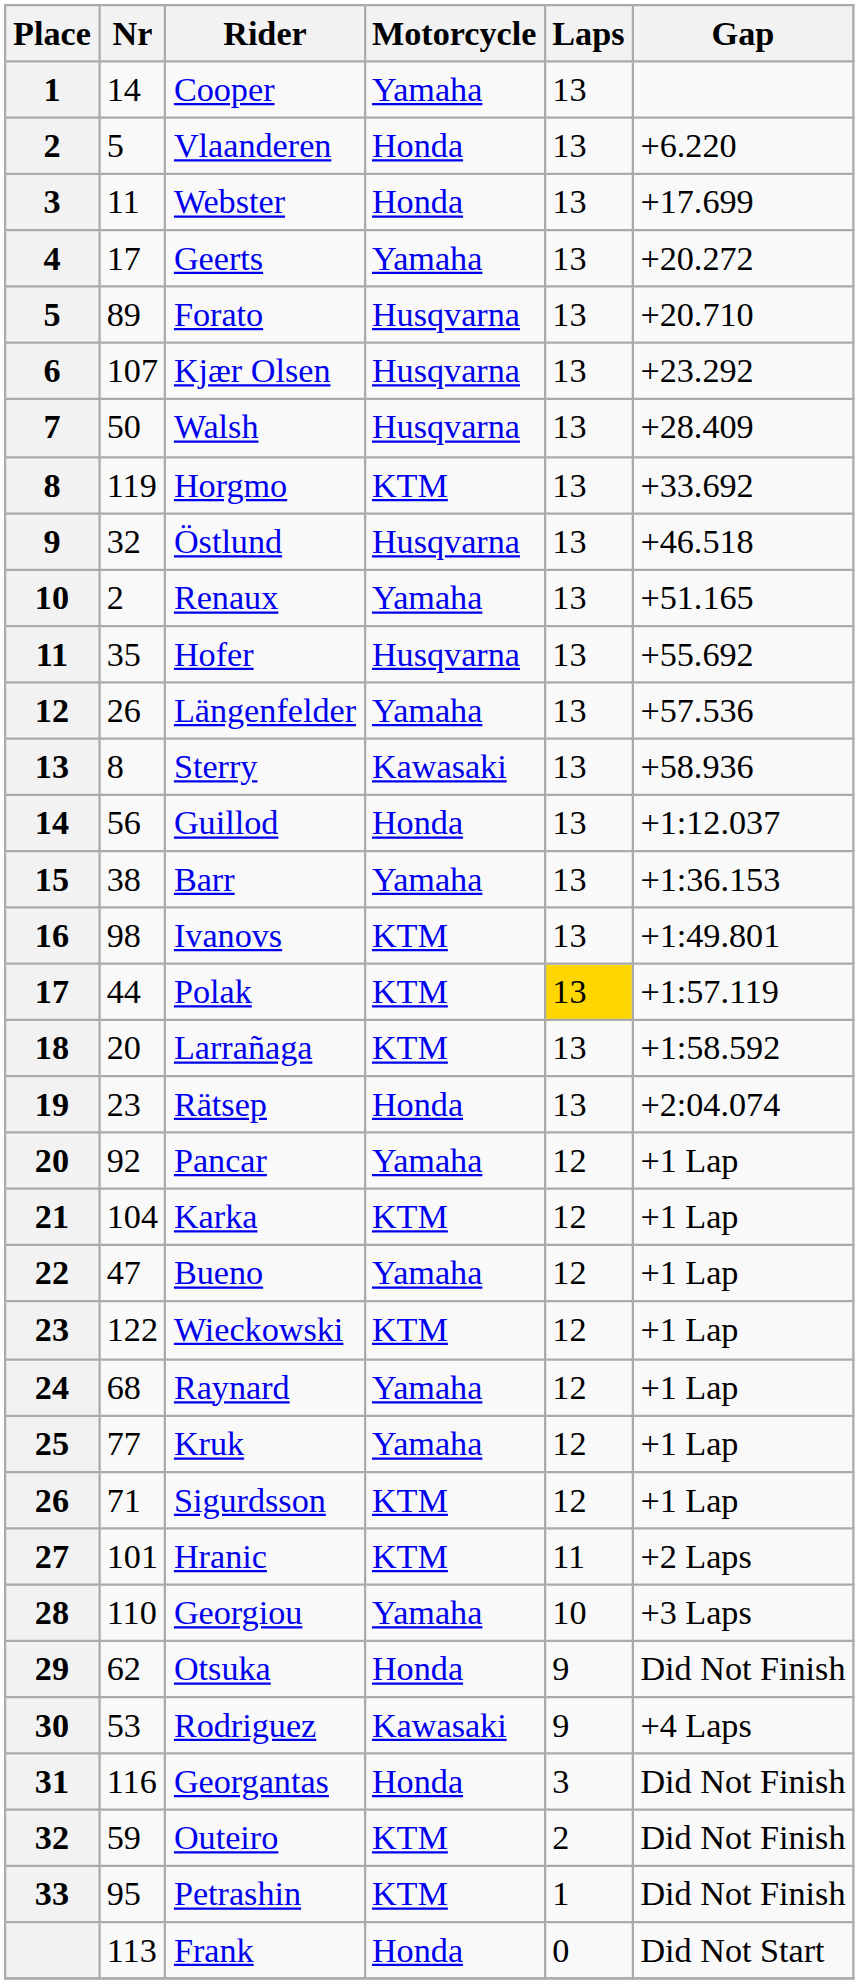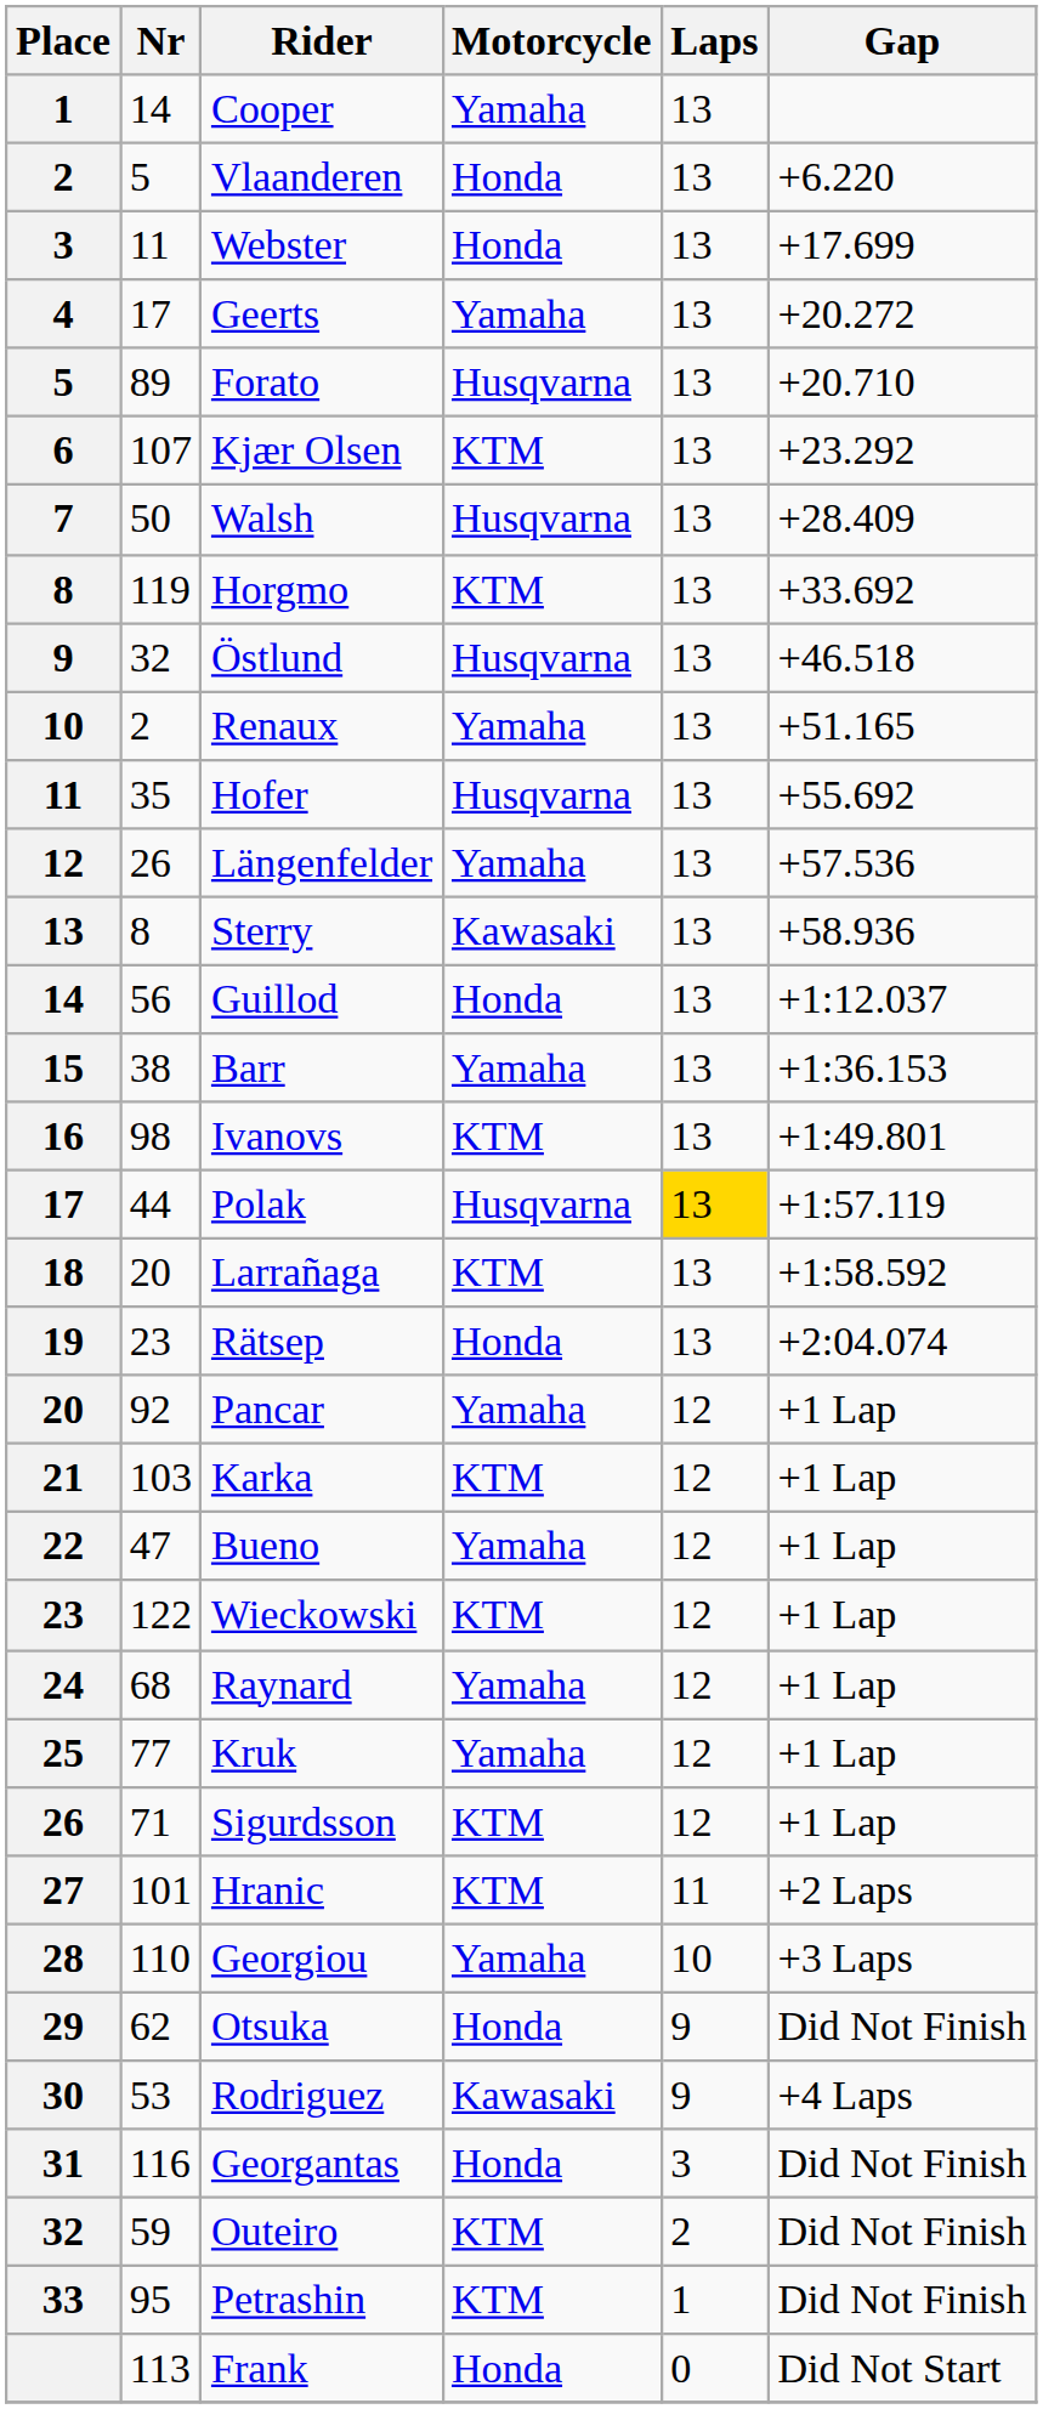 <table class="wikitable" style="font-size: 95%">
 <tr>
 <th>Place</th>
 <th>Nr</th>
 <th>Rider</th>
 <th>Motorcycle</th>
 <th>Laps</th>
 <th>Gap</th>
 </tr>
 <tr>
 <th>1</th>
 <td>14</td>
 <td> <a href='#'>Cooper</a></td>
 <td><a href='#'>Yamaha</a></td>
 <td>13</td>
 <td></td>
 </tr>
 <tr>
 <th>2</th>
 <td>5</td>
 <td> <a href='#'>Vlaanderen</a></td>
 <td><a href='#'>Honda</a></td>
 <td>13</td>
 <td>+6.220</td>
 </tr>
 <tr>
 <th>3</th>
 <td>11</td>
 <td> <a href='#'>Webster</a></td>
 <td><a href='#'>Honda</a></td>
 <td>13</td>
 <td>+17.699</td>
 </tr>
 <tr>
 <th>4</th>
 <td>17</td>
 <td> <a href='#'>Geerts</a></td>
 <td><a href='#'>Yamaha</a></td>
 <td>13</td>
 <td>+20.272</td>
 </tr>
 <tr>
 <th>5</th>
 <td>89</td>
 <td> <a href='#'>Forato</a></td>
 <td><a href='#'>Husqvarna</a></td>
 <td>13</td>
 <td>+20.710</td>
 </tr>
 <tr>
 <th>6</th>
 <td>107</td>
 <td> <a href='#'>Kjær Olsen</a></td>
-<td><a href='#'>Husqvarna</a></td>
+<td><a href='#'>KTM</a></td>
 <td>13</td>
 <td>+23.292</td>
 </tr>
 <tr>
 <th>7</th>
 <td>50</td>
 <td> <a href='#'>Walsh</a></td>
 <td><a href='#'>Husqvarna</a></td>
 <td>13</td>
 <td>+28.409</td>
 </tr>
 <tr>
 <th>8</th>
 <td>119</td>
 <td> <a href='#'>Horgmo</a></td>
 <td><a href='#'>KTM</a></td>
 <td>13</td>
 <td>+33.692</td>
 </tr>
 <tr>
 <th>9</th>
 <td>32</td>
 <td> <a href='#'>Östlund</a></td>
 <td><a href='#'>Husqvarna</a></td>
 <td>13</td>
 <td>+46.518</td>
 </tr>
 <tr>
 <th>10</th>
 <td>2</td>
 <td> <a href='#'>Renaux</a></td>
 <td><a href='#'>Yamaha</a></td>
 <td>13</td>
 <td>+51.165</td>
 </tr>
 <tr>
 <th>11</th>
 <td>35</td>
 <td> <a href='#'>Hofer</a></td>
 <td><a href='#'>Husqvarna</a></td>
 <td>13</td>
 <td>+55.692</td>
 </tr>
 <tr>
 <th>12</th>
 <td>26</td>
 <td> <a href='#'>Längenfelder</a></td>
 <td><a href='#'>Yamaha</a></td>
 <td>13</td>
 <td>+57.536</td>
 </tr>
 <tr>
 <th>13</th>
 <td>8</td>
 <td> <a href='#'>Sterry</a></td>
 <td><a href='#'>Kawasaki</a></td>
 <td>13</td>
 <td>+58.936</td>
 </tr>
 <tr>
 <th>14</th>
 <td>56</td>
 <td> <a href='#'>Guillod</a></td>
 <td><a href='#'>Honda</a></td>
 <td>13</td>
 <td>+1:12.037</td>
 </tr>
 <tr>
 <th>15</th>
 <td>38</td>
 <td> <a href='#'>Barr</a></td>
 <td><a href='#'>Yamaha</a></td>
 <td>13</td>
 <td>+1:36.153</td>
 </tr>
 <tr>
 <th>16</th>
 <td>98</td>
 <td> <a href='#'>Ivanovs</a></td>
 <td><a href='#'>KTM</a></td>
 <td>13</td>
 <td>+1:49.801</td>
 </tr>
 <tr>
 <th>17</th>
 <td>44</td>
 <td> <a href='#'>Polak</a></td>
-<td><a href='#'>KTM</a></td>
+<td><a href='#'>Husqvarna</a></td>
 <td style="background: gold;">13</td>
 <td>+1:57.119</td>
 </tr>
 <tr>
 <th>18</th>
 <td>20</td>
 <td> <a href='#'>Larrañaga</a></td>
 <td><a href='#'>KTM</a></td>
 <td>13</td>
 <td>+1:58.592</td>
 </tr>
 <tr>
 <th>19</th>
 <td>23</td>
 <td> <a href='#'>Rätsep</a></td>
 <td><a href='#'>Honda</a></td>
 <td>13</td>
 <td>+2:04.074</td>
 </tr>
 <tr>
 <th>20</th>
 <td>92</td>
 <td> <a href='#'>Pancar</a></td>
 <td><a href='#'>Yamaha</a></td>
 <td>12</td>
 <td>+1 Lap</td>
 </tr>
 <tr>
 <th>21</th>
-<td>104</td>
+<td>103</td>
 <td> <a href='#'>Karka</a></td>
 <td><a href='#'>KTM</a></td>
 <td>12</td>
 <td>+1 Lap</td>
 </tr>
 <tr>
 <th>22</th>
 <td>47</td>
 <td> <a href='#'>Bueno</a></td>
 <td><a href='#'>Yamaha</a></td>
 <td>12</td>
 <td>+1 Lap</td>
 </tr>
 <tr>
 <th>23</th>
 <td>122</td>
 <td> <a href='#'>Wieckowski</a></td>
 <td><a href='#'>KTM</a></td>
 <td>12</td>
 <td>+1 Lap</td>
 </tr>
 <tr>
 <th>24</th>
 <td>68</td>
 <td> <a href='#'>Raynard</a></td>
 <td><a href='#'>Yamaha</a></td>
 <td>12</td>
 <td>+1 Lap</td>
 </tr>
 <tr>
 <th>25</th>
 <td>77</td>
 <td> <a href='#'>Kruk</a></td>
 <td><a href='#'>Yamaha</a></td>
 <td>12</td>
 <td>+1 Lap</td>
 </tr>
 <tr>
 <th>26</th>
 <td>71</td>
 <td> <a href='#'>Sigurdsson</a></td>
 <td><a href='#'>KTM</a></td>
 <td>12</td>
 <td>+1 Lap</td>
 </tr>
 <tr>
 <th>27</th>
 <td>101</td>
 <td> <a href='#'>Hranic</a></td>
 <td><a href='#'>KTM</a></td>
 <td>11</td>
 <td>+2 Laps</td>
 </tr>
 <tr>
 <th>28</th>
 <td>110</td>
 <td> <a href='#'>Georgiou</a></td>
 <td><a href='#'>Yamaha</a></td>
 <td>10</td>
 <td>+3 Laps</td>
 </tr>
 <tr>
 <th>29</th>
 <td>62</td>
 <td> <a href='#'>Otsuka</a></td>
 <td><a href='#'>Honda</a></td>
 <td>9</td>
 <td>Did Not Finish</td>
 </tr>
 <tr>
 <th>30</th>
 <td>53</td>
 <td> <a href='#'>Rodriguez</a></td>
 <td><a href='#'>Kawasaki</a></td>
 <td>9</td>
 <td>+4 Laps</td>
 </tr>
 <tr>
 <th>31</th>
 <td>116</td>
 <td> <a href='#'>Georgantas</a></td>
 <td><a href='#'>Honda</a></td>
 <td>3</td>
 <td>Did Not Finish</td>
 </tr>
 <tr>
 <th>32</th>
 <td>59</td>
 <td> <a href='#'>Outeiro</a></td>
 <td><a href='#'>KTM</a></td>
 <td>2</td>
 <td>Did Not Finish</td>
 </tr>
 <tr>
 <th>33</th>
 <td>95</td>
 <td> <a href='#'>Petrashin</a></td>
 <td><a href='#'>KTM</a></td>
 <td>1</td>
 <td>Did Not Finish</td>
 </tr>
 <tr>
 <th></th>
 <td>113</td>
 <td> <a href='#'>Frank</a></td>
 <td><a href='#'>Honda</a></td>
 <td>0</td>
 <td>Did Not Start</td>
 </tr>
 <tr>
 </tr>
 </table>
